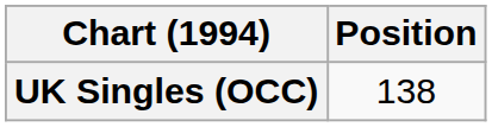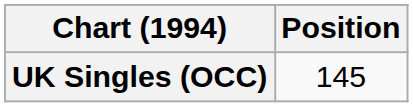 <table class="wikitable plainrowheaders" style="text-align:center">
 <tr>
 <th>Chart (1994)</th>
 <th>Position</th>
 </tr>
 <tr>
 <th scope="row">UK Singles (OCC)</th>
-<td>138</td>
+<td>145</td>
 </tr>
 </table>
